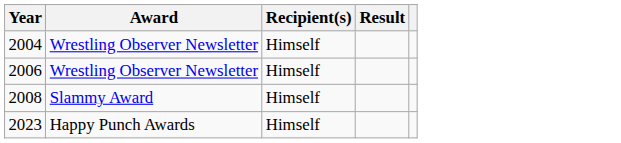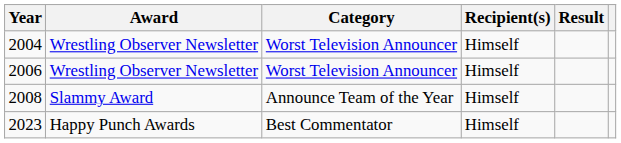 <table class="wikitable sortable plainrowheaders">
 <tr>
 <th>Year</th>
 <th>Award</th>
+<th>Category</th>
 <th>Recipient(s)</th>
 <th>Result</th>
 <th class="unsortable"></th>
 </tr>
 <tr>
 <td>2004</td>
 <td><a href='#'>Wrestling Observer Newsletter</a></td>
+<td><a href='#'>Worst Television Announcer</a></td>
 <td>Himself</td>
 <td></td>
 <td style="text-align: center;"></td>
 </tr>
 <tr>
 <td>2006</td>
 <td><a href='#'>Wrestling Observer Newsletter</a></td>
+<td><a href='#'>Worst Television Announcer</a></td>
 <td>Himself</td>
 <td></td>
 <td style="text-align: center;"></td>
 </tr>
 <tr>
 <td>2008</td>
 <td><a href='#'>Slammy Award</a></td>
+<td>Announce Team of the Year</td>
 <td>Himself </td>
 <td></td>
 <td style="text-align: center;"></td>
 </tr>
 <tr>
 <td>2023</td>
 <td>Happy Punch Awards</td>
+<td>Best Commentator</td>
 <td>Himself</td>
 <td></td>
 <td style="text-align: center;"></td>
 </tr>
 </table>
